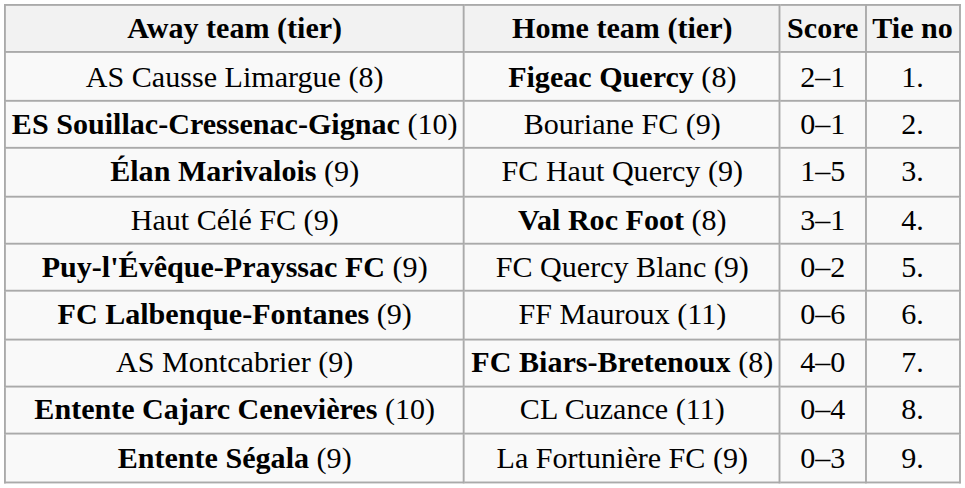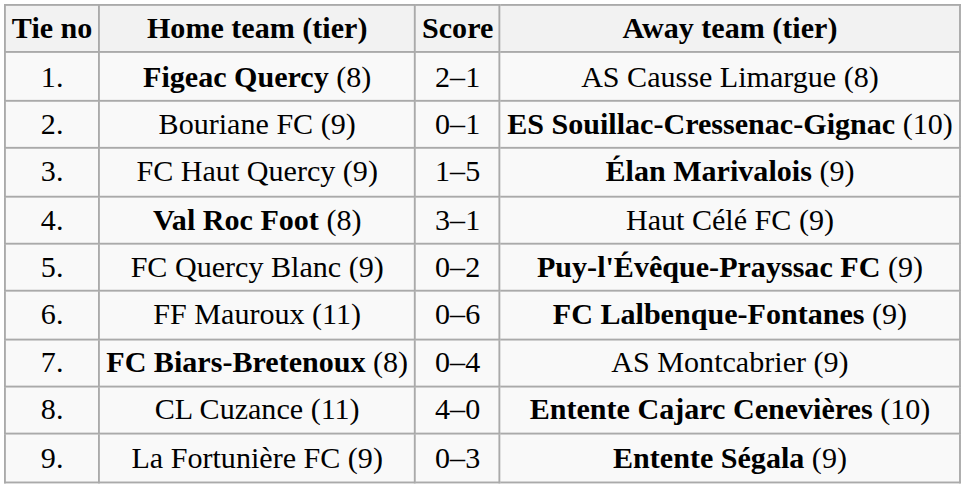 <table class="wikitable" style="text-align: center">
 <tr>
-<th>Away team (tier)</th>
+<th>Tie no</th>
 <th>Home team (tier)</th>
 <th>Score</th>
-<th>Tie no</th>
+<th>Away team (tier)</th>
 </tr>
 <tr>
-<td>AS Causse Limargue (8)</td>
+<td>1.</td>
 <td><strong>Figeac Quercy</strong> (8)</td>
 <td>2–1 </td>
-<td>1.</td>
+<td>AS Causse Limargue (8)</td>
 </tr>
 <tr>
-<td><strong>ES Souillac-Cressenac-Gignac</strong> (10)</td>
+<td>2.</td>
 <td>Bouriane FC (9)</td>
 <td>0–1</td>
-<td>2.</td>
+<td><strong>ES Souillac-Cressenac-Gignac</strong> (10)</td>
 </tr>
 <tr>
-<td><strong>Élan Marivalois</strong> (9)</td>
+<td>3.</td>
 <td>FC Haut Quercy (9)</td>
 <td>1–5</td>
-<td>3.</td>
+<td><strong>Élan Marivalois</strong> (9)</td>
 </tr>
 <tr>
-<td>Haut Célé FC (9)</td>
+<td>4.</td>
 <td><strong>Val Roc Foot</strong> (8)</td>
 <td>3–1</td>
-<td>4.</td>
+<td>Haut Célé FC (9)</td>
 </tr>
 <tr>
-<td><strong>Puy-l'Évêque-Prayssac FC</strong> (9)</td>
+<td>5.</td>
 <td>FC Quercy Blanc (9)</td>
 <td>0–2</td>
-<td>5.</td>
+<td><strong>Puy-l'Évêque-Prayssac FC</strong> (9)</td>
 </tr>
 <tr>
-<td><strong>FC Lalbenque-Fontanes</strong> (9)</td>
+<td>6.</td>
 <td>FF Mauroux (11)</td>
 <td>0–6</td>
-<td>6.</td>
+<td><strong>FC Lalbenque-Fontanes</strong> (9)</td>
 </tr>
 <tr>
+<td>7.</td>
+<td><strong>FC Biars-Bretenoux</strong> (8)</td>
+<td>0–4</td>
 <td>AS Montcabrier (9)</td>
-<td><strong>FC Biars-Bretenoux</strong> (8)</td>
-<td>4–0</td>
-<td>7.</td>
 </tr>
 <tr>
+<td>8.</td>
+<td>CL Cuzance (11)</td>
+<td>4–0</td>
 <td><strong>Entente Cajarc Cenevières</strong> (10)</td>
-<td>CL Cuzance (11)</td>
-<td>0–4</td>
-<td>8.</td>
 </tr>
 <tr>
-<td><strong>Entente Ségala</strong> (9)</td>
+<td>9.</td>
 <td>La Fortunière FC (9)</td>
 <td>0–3</td>
-<td>9.</td>
+<td><strong>Entente Ségala</strong> (9)</td>
 </tr>
 </table>
